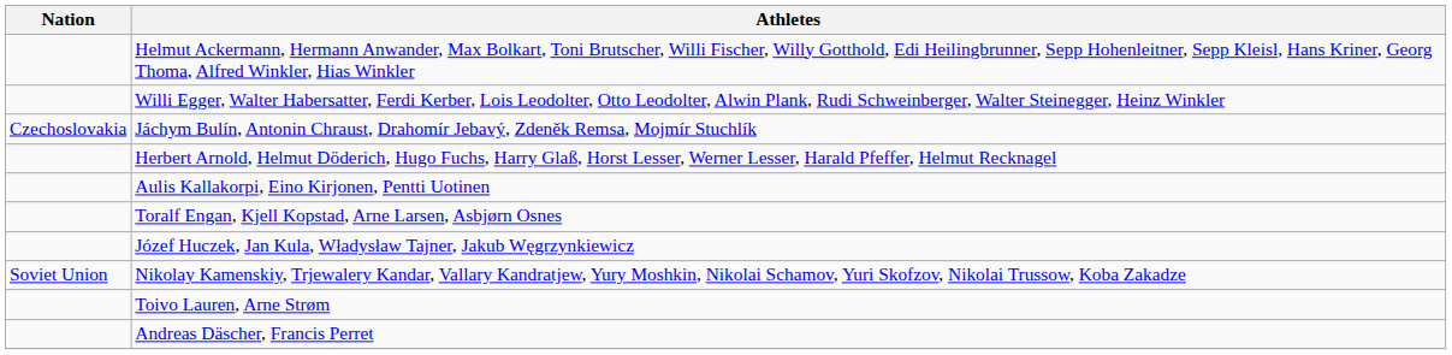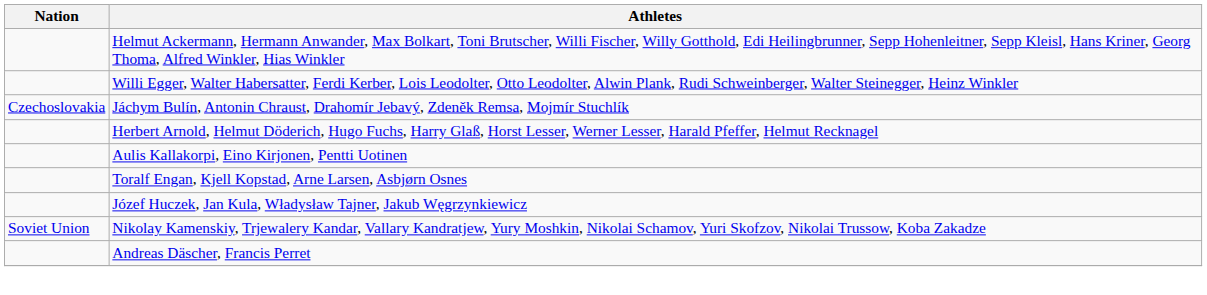 <table class="wikitable sortable">
 <tr>
 <th class="unsortable">Nation</th>
 <th class="unsortable">Athletes</th>
 </tr>
 <tr>
 <td></td>
 <td><a href='#'>Helmut Ackermann</a>, <a href='#'>Hermann Anwander</a>, <a href='#'>Max Bolkart</a>, <a href='#'>Toni Brutscher</a>, <a href='#'>Willi Fischer</a>, <a href='#'>Willy Gotthold</a>, <a href='#'>Edi Heilingbrunner</a>, <a href='#'>Sepp Hohenleitner</a>, <a href='#'>Sepp Kleisl</a>, <a href='#'>Hans Kriner</a>, <a href='#'>Georg Thoma</a>, <a href='#'>Alfred Winkler</a>, <a href='#'>Hias Winkler</a></td>
 </tr>
 <tr>
 <td></td>
 <td><a href='#'>Willi Egger</a>, <a href='#'>Walter Habersatter</a>, <a href='#'>Ferdi Kerber</a>, <a href='#'>Lois Leodolter</a>, <a href='#'>Otto Leodolter</a>, <a href='#'>Alwin Plank</a>, <a href='#'>Rudi Schweinberger</a>, <a href='#'>Walter Steinegger</a>, <a href='#'>Heinz Winkler</a></td>
 </tr>
 <tr>
 <td> <a href='#'>Czechoslovakia</a></td>
 <td><a href='#'>Jáchym Bulín</a>, <a href='#'>Antonin Chraust</a>, <a href='#'>Drahomír Jebavý</a>, <a href='#'>Zdeněk Remsa</a>, <a href='#'>Mojmír Stuchlík</a></td>
 </tr>
 <tr>
 <td></td>
 <td><a href='#'>Herbert Arnold</a>, <a href='#'>Helmut Döderich</a>, <a href='#'>Hugo Fuchs</a>, <a href='#'>Harry Glaß</a>, <a href='#'>Horst Lesser</a>, <a href='#'>Werner Lesser</a>, <a href='#'>Harald Pfeffer</a>, <a href='#'>Helmut Recknagel</a></td>
 </tr>
 <tr>
 <td></td>
 <td><a href='#'>Aulis Kallakorpi</a>, <a href='#'>Eino Kirjonen</a>, <a href='#'>Pentti Uotinen</a></td>
 </tr>
 <tr>
 <td></td>
 <td><a href='#'>Toralf Engan</a>, <a href='#'>Kjell Kopstad</a>, <a href='#'>Arne Larsen</a>, <a href='#'>Asbjørn Osnes</a></td>
 </tr>
 <tr>
 <td></td>
 <td><a href='#'>Józef Huczek</a>, <a href='#'>Jan Kula</a>, <a href='#'>Władysław Tajner</a>, <a href='#'>Jakub Węgrzynkiewicz</a></td>
 </tr>
 <tr>
 <td> <a href='#'>Soviet Union</a></td>
 <td><a href='#'>Nikolay Kamenskiy</a>, <a href='#'>Trjewalery Kandar</a>, <a href='#'>Vallary Kandratjew</a>, <a href='#'>Yury Moshkin</a>, <a href='#'>Nikolai Schamov</a>, <a href='#'>Yuri Skofzov</a>, <a href='#'>Nikolai Trussow</a>, <a href='#'>Koba Zakadze</a></td>
 </tr>
 <tr>
 <td></td>
-<td><a href='#'>Toivo Lauren</a>, <a href='#'>Arne Strøm</a></td>
-</tr>
-<tr>
-<td></td>
 <td><a href='#'>Andreas Däscher</a>, <a href='#'>Francis Perret</a></td>
 </tr>
 <tr>
 </tr>
 </table>
